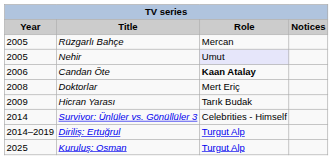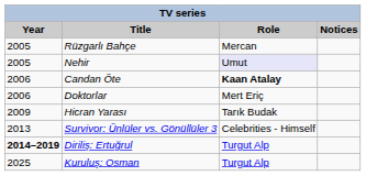 <table class="wikitable" style="font-size:90%">
 <tr>
 <th colspan="5" style="background:LightSteelBlue">TV series</th>
 </tr>
 <tr>
 <th style="background:#CCCCCC">Year</th>
 <th style="background:#CCCCCC">Title</th>
 <th style="background:#CCCCCC">Role</th>
 <th style="background:#CCCCCC">Notices</th>
 </tr>
 <tr>
 <td>2005</td>
 <td><em>Rüzgarlı Bahçe</em></td>
 <td>Mercan</td>
 <td></td>
 </tr>
 <tr>
 <td>2005</td>
 <td><em>Nehir</em></td>
 <td style="background: lavender;">Umut</td>
 <td></td>
 </tr>
 <tr>
 <td>2006</td>
 <td><em>Candan Öte</em></td>
 <td><strong>Kaan Atalay</strong></td>
 <td></td>
 </tr>
 <tr>
-<td>2008</td>
+<td>2006</td>
 <td><em>Doktorlar</em></td>
 <td>Mert Eriç</td>
 <td></td>
 </tr>
 <tr>
 <td>2009</td>
 <td><em>Hicran Yarası</em></td>
 <td>Tarık Budak</td>
 <td></td>
 </tr>
 <tr>
-<td>2014</td>
+<td>2013</td>
 <td><em><a href='#'>Survivor: Ünlüler vs. Gönüllüler 3</a></em></td>
 <td>Celebrities - Himself</td>
 <td></td>
 </tr>
 <tr>
-<td>2014–2019</td>
+<td><strong>2014–2019</strong></td>
 <td><em><a href='#'>Diriliş: Ertuğrul</a></em></td>
 <td><a href='#'>Turgut Alp</a></td>
 <td></td>
 </tr>
 <tr>
 <td>2025</td>
 <td><em><a href='#'>Kuruluş: Osman</a></em></td>
 <td><a href='#'>Turgut Alp</a></td>
 <td></td>
 </tr>
 </table>
